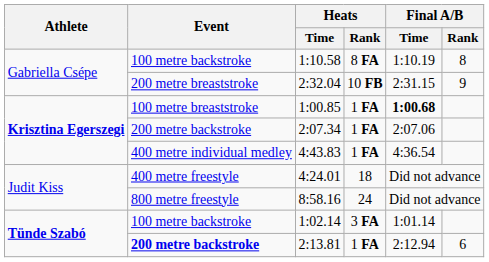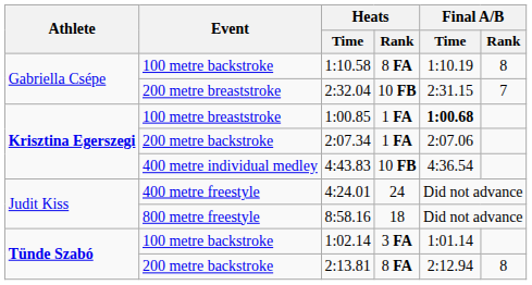 <table class="wikitable" style="font-size:90%">
 <tr>
 <th rowspan="2">Athlete</th>
 <th rowspan="2">Event</th>
 <th colspan=2>Heats</th>
 <th colspan=2>Final A/B</th>
 </tr>
 <tr style="font-size:95%">
 <th>Time</th>
 <th>Rank</th>
 <th>Time</th>
 <th>Rank</th>
 </tr>
 <tr align=center>
 <td align=left rowspan=2><a href='#'>Gabriella Csépe</a></td>
 <td align=left><a href='#'>100 metre backstroke</a></td>
 <td>1:10.58</td>
 <td>8 <strong>FA</strong></td>
 <td>1:10.19</td>
 <td>8</td>
 </tr>
 <tr align=center>
 <td align=left><a href='#'>200 metre breaststroke</a></td>
 <td>2:32.04</td>
 <td>10 <strong>FB</strong></td>
 <td>2:31.15</td>
-<td>9</td>
+<td>7</td>
 </tr>
 <tr align=center>
 <td align=left rowspan=3><strong><a href='#'>Krisztina Egerszegi</a></strong></td>
 <td align=left><a href='#'>100 metre breaststroke</a></td>
 <td>1:00.85</td>
 <td>1 <strong>FA</strong></td>
 <td><strong>1:00.68</strong></td>
 <td></td>
 </tr>
 <tr align=center>
 <td align=left><a href='#'>200 metre backstroke</a></td>
 <td>2:07.34</td>
 <td>1 <strong>FA</strong></td>
 <td>2:07.06</td>
 <td></td>
 </tr>
 <tr align=center>
 <td align=left><a href='#'>400 metre individual medley</a></td>
 <td>4:43.83</td>
-<td>1 <strong>FA</strong></td>
+<td>10 <strong>FB</strong></td>
 <td>4:36.54</td>
 <td></td>
 </tr>
 <tr align=center>
 <td align=left rowspan=2><a href='#'>Judit Kiss</a></td>
 <td align=left><a href='#'>400 metre freestyle</a></td>
 <td>4:24.01</td>
-<td>18</td>
+<td>24</td>
 <td colspan=2>Did not advance</td>
 </tr>
 <tr align=center>
 <td align=left><a href='#'>800 metre freestyle</a></td>
 <td>8:58.16</td>
-<td>24</td>
+<td>18</td>
 <td colspan=2>Did not advance</td>
 </tr>
 <tr align=center>
 <td align=left rowspan=2><strong><a href='#'>Tünde Szabó</a></strong></td>
 <td align=left><a href='#'>100 metre backstroke</a></td>
 <td>1:02.14</td>
 <td>3 <strong>FA</strong></td>
 <td>1:01.14</td>
 <td></td>
 </tr>
 <tr align=center>
-<td align=left><strong><a href='#'>200 metre backstroke</a></strong></td>
+<td align=left><a href='#'>200 metre backstroke</a></td>
 <td>2:13.81</td>
-<td>1 <strong>FA</strong></td>
+<td>8 <strong>FA</strong></td>
 <td>2:12.94</td>
-<td>6</td>
+<td>8</td>
 </tr>
 </table>
